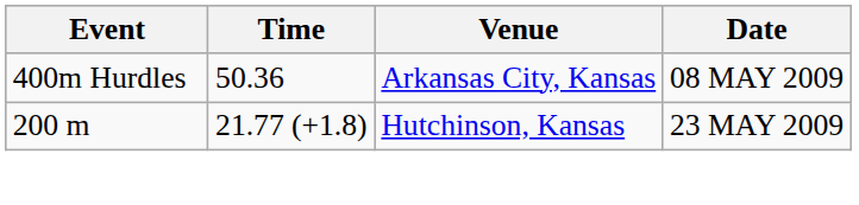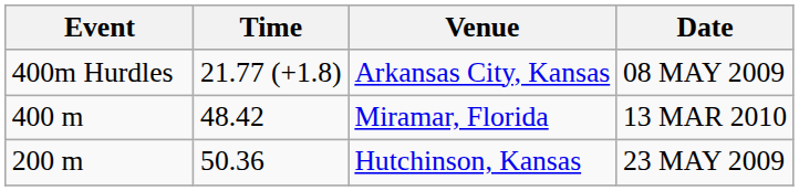 <table class="wikitable">
 <tr>
 <th>Event</th>
 <th>Time</th>
 <th>Venue</th>
 <th>Date</th>
 </tr>
 <tr>
 <td>400m Hurdles  </td>
-<td>50.36</td>
+<td>21.77 (+1.8)</td>
 <td><a href='#'>Arkansas City, Kansas</a></td>
 <td>08 MAY 2009</td>
 </tr>
 <tr>
+<td>400 m</td>
+<td>48.42</td>
+<td><a href='#'>Miramar, Florida</a></td>
+<td>13 MAR 2010</td>
+</tr>
+<tr>
 <td>200 m</td>
-<td>21.77 (+1.8)</td>
+<td>50.36</td>
 <td><a href='#'>Hutchinson, Kansas</a></td>
 <td>23 MAY 2009</td>
 </tr>
 </table>
